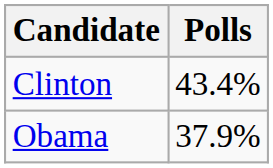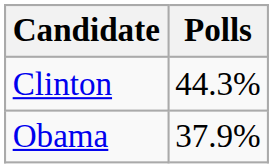 <table class="wikitable sortable floatright">
 <tr>
 <th>Candidate</th>
 <th>Polls</th>
 </tr>
 <tr>
 <td><a href='#'>Clinton</a></td>
-<td>43.4%</td>
+<td>44.3%</td>
 </tr>
 <tr>
 <td><a href='#'>Obama</a></td>
 <td>37.9%</td>
 </tr>
 </table>
